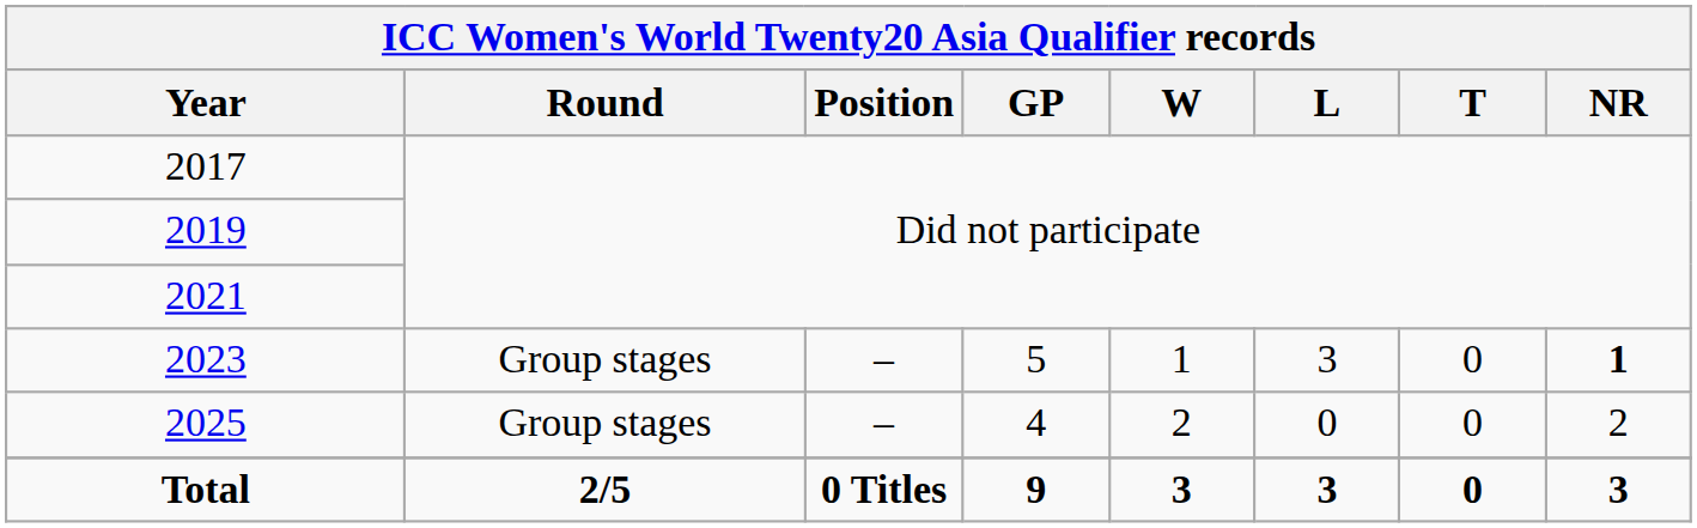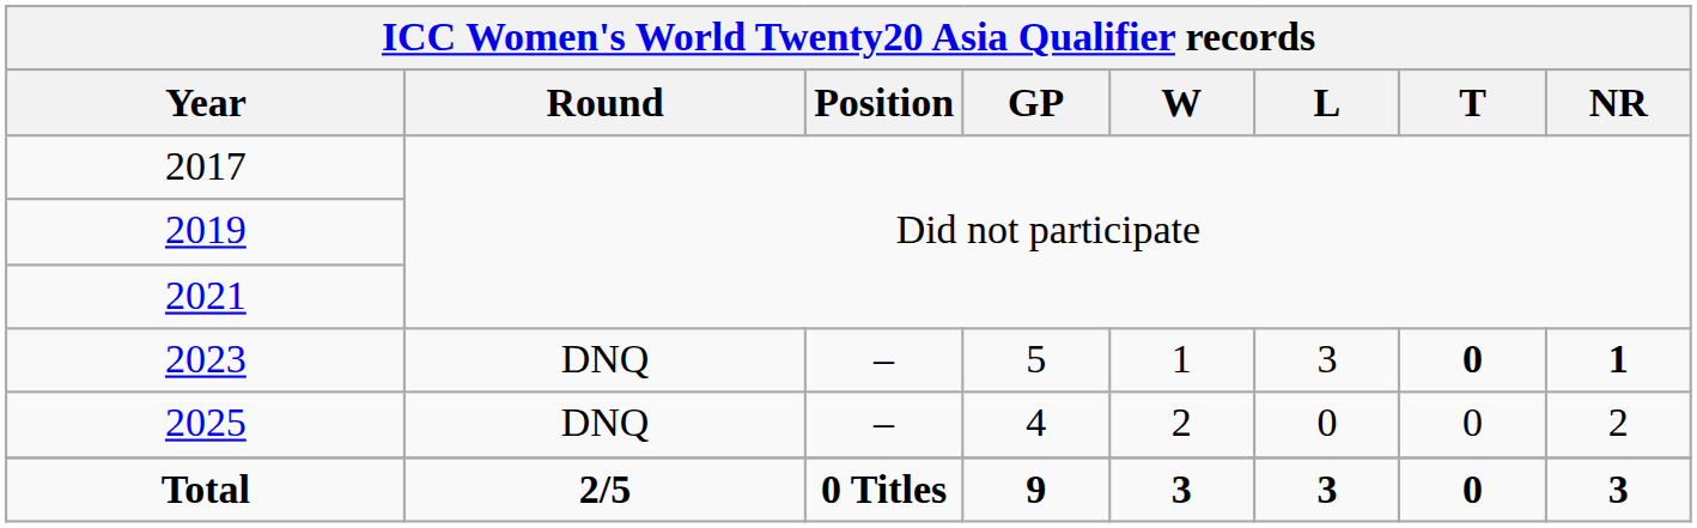 <table class="wikitable" style="text-align: center;">
 <tr>
 <th colspan=8><a href='#'>ICC Women's World Twenty20 Asia Qualifier</a> records</th>
 </tr>
 <tr>
 <th width=150>Year</th>
 <th width=150>Round</th>
 <th width=50>Position</th>
 <th width=50>GP</th>
 <th width=50>W</th>
 <th width=50>L</th>
 <th width=50>T</th>
 <th width=50>NR</th>
 </tr>
 <tr>
 <td> 2017</td>
 <td colspan=7  rowspan=3>Did not participate</td>
 </tr>
 <tr>
 <td> <a href='#'>2019</a></td>
 </tr>
 <tr>
 <td> <a href='#'>2021</a></td>
 </tr>
 <tr>
 <td> <a href='#'>2023</a></td>
-<td>Group stages</td>
+<td>DNQ</td>
 <td>–</td>
 <td>5</td>
 <td>1</td>
 <td>3</td>
-<td>0</td>
+<td><strong>0</strong></td>
 <td><strong>1</strong></td>
 </tr>
 <tr>
 <td> <a href='#'>2025</a></td>
-<td>Group stages</td>
+<td>DNQ</td>
 <td>–</td>
 <td>4</td>
 <td>2</td>
 <td>0</td>
 <td>0</td>
 <td>2</td>
 </tr>
 <tr>
 </tr>
 <tr>
 <td><strong>Total</strong></td>
 <td><strong>2/5</strong></td>
 <td><strong>0 Titles</strong></td>
 <td><strong>9</strong></td>
 <td><strong>3</strong></td>
 <td><strong>3</strong></td>
 <td><strong>0</strong></td>
 <td><strong>3</strong></td>
 </tr>
 </table>
